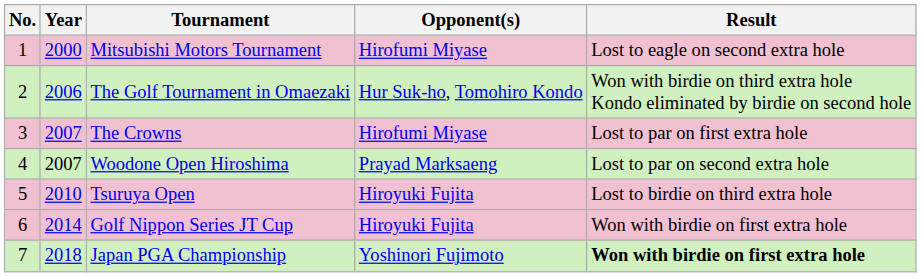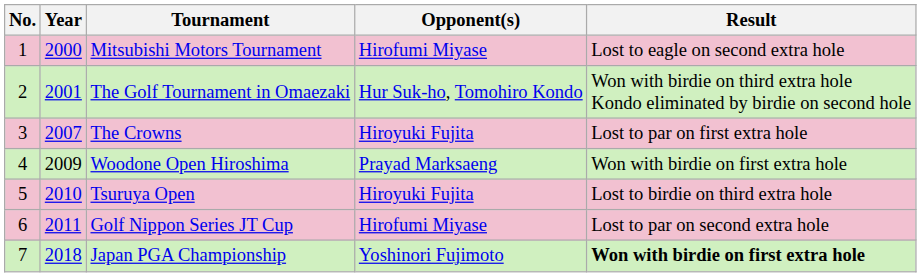 <table class="wikitable" style="font-size:95%;">
 <tr>
 <th>No.</th>
 <th>Year</th>
 <th>Tournament</th>
 <th>Opponent(s)</th>
 <th>Result</th>
 </tr>
 <tr style="background:#F2C1D1;">
 <td align=center>1</td>
 <td><a href='#'>2000</a></td>
 <td><a href='#'>Mitsubishi Motors Tournament</a></td>
 <td> <a href='#'>Hirofumi Miyase</a></td>
 <td>Lost to eagle on second extra hole</td>
 </tr>
 <tr style="background:#D0F0C0;">
 <td align=center>2</td>
-<td><a href='#'>2006</a></td>
+<td><a href='#'>2001</a></td>
 <td><a href='#'>The Golf Tournament in Omaezaki</a></td>
 <td> <a href='#'>Hur Suk-ho</a>,  <a href='#'>Tomohiro Kondo</a></td>
 <td>Won with birdie on third extra hole<br>Kondo eliminated by birdie on second hole</td>
 </tr>
 <tr style="background:#F2C1D1;">
 <td align=center>3</td>
 <td><a href='#'>2007</a></td>
 <td><a href='#'>The Crowns</a></td>
-<td> <a href='#'>Hirofumi Miyase</a></td>
+<td> <a href='#'>Hiroyuki Fujita</a></td>
 <td>Lost to par on first extra hole</td>
 </tr>
 <tr style="background:#D0F0C0;">
 <td align=center>4</td>
-<td>2007</td>
+<td>2009</td>
 <td><a href='#'>Woodone Open Hiroshima</a></td>
 <td> <a href='#'>Prayad Marksaeng</a></td>
-<td>Lost to par on second extra hole</td>
+<td>Won with birdie on first extra hole</td>
 </tr>
 <tr style="background:#F2C1D1;">
 <td align=center>5</td>
 <td><a href='#'>2010</a></td>
 <td><a href='#'>Tsuruya Open</a></td>
 <td> <a href='#'>Hiroyuki Fujita</a></td>
 <td>Lost to birdie on third extra hole</td>
 </tr>
 <tr style="background:#F2C1D1;">
 <td align=center>6</td>
-<td><a href='#'>2014</a></td>
+<td><a href='#'>2011</a></td>
 <td><a href='#'>Golf Nippon Series JT Cup</a></td>
-<td> <a href='#'>Hiroyuki Fujita</a></td>
-<td>Won with birdie on first extra hole</td>
+<td> <a href='#'>Hirofumi Miyase</a></td>
+<td>Lost to par on second extra hole</td>
 </tr>
 <tr style="background:#D0F0C0;">
 <td align=center>7</td>
 <td><a href='#'>2018</a></td>
 <td><a href='#'>Japan PGA Championship</a></td>
 <td> <a href='#'>Yoshinori Fujimoto</a></td>
 <td><strong>Won with birdie on first extra hole</strong></td>
 </tr>
 </table>
